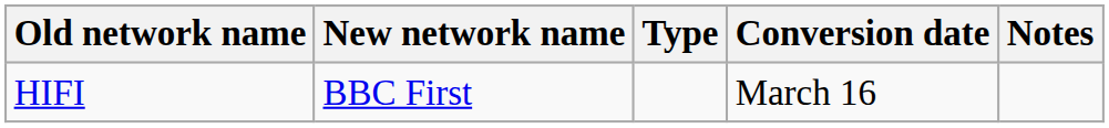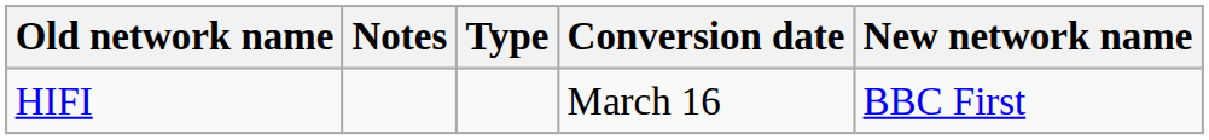 <table class="wikitable">
 <tr>
 <th>Old network name</th>
-<th>New network name</th>
+<th>Notes</th>
 <th>Type</th>
 <th>Conversion date</th>
-<th>Notes</th>
+<th>New network name</th>
 </tr>
 <tr>
 <td><a href='#'>HIFI</a></td>
-<td><a href='#'>BBC First</a></td>
+<td></td>
 <td></td>
 <td>March 16</td>
-<td></td>
+<td><a href='#'>BBC First</a></td>
 </tr>
 </table>
